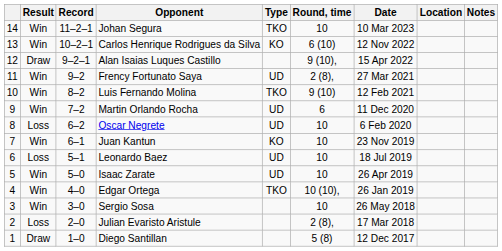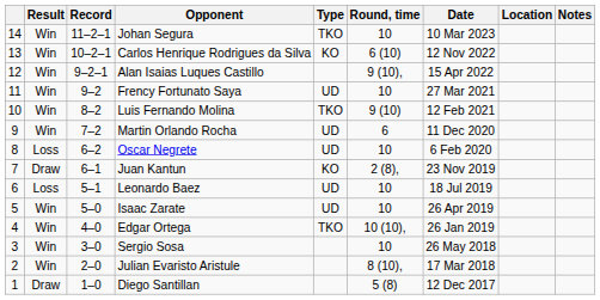 <table class="wikitable" style="text-align:center; font-size:95%">
 <tr>
 <th></th>
 <th>Result</th>
 <th>Record</th>
 <th>Opponent</th>
 <th>Type</th>
 <th>Round, time</th>
 <th>Date</th>
 <th>Location</th>
 <th>Notes</th>
 </tr>
 <tr>
 <td>14</td>
 <td>Win</td>
 <td>11–2–1</td>
 <td style="text-align:left;"> Johan Segura</td>
 <td>TKO</td>
 <td>10</td>
 <td>10 Mar 2023</td>
 <td style="text-align:left;"> </td>
 <td style="text-align:left;"></td>
 </tr>
 <tr>
 <td>13</td>
 <td>Win</td>
 <td>10–2–1</td>
 <td style="text-align:left;"> Carlos Henrique Rodrigues da Silva</td>
 <td>KO</td>
 <td>6 (10)</td>
 <td>12 Nov 2022</td>
 <td style="text-align:left;"> </td>
 <td style="text-align:left;"></td>
 </tr>
 <tr>
 <td>12</td>
-<td>Draw</td>
+<td>Win</td>
 <td>9–2–1</td>
 <td style="text-align:left;"> Alan Isaias Luques Castillo</td>
 <td></td>
 <td>9 (10), </td>
 <td>15 Apr 2022</td>
 <td style="text-align:left;"> </td>
 <td style="text-align:left;"></td>
 </tr>
 <tr>
 <td>11</td>
 <td>Win</td>
 <td>9–2</td>
 <td style="text-align:left;"> Frency Fortunato Saya</td>
 <td>UD</td>
-<td>2 (8), </td>
+<td>10</td>
 <td>27 Mar 2021</td>
 <td style="text-align:left;"> </td>
 <td style="text-align:left;"></td>
 </tr>
 <tr>
 <td>10</td>
 <td>Win</td>
 <td>8–2</td>
 <td style="text-align:left;"> Luis Fernando Molina</td>
 <td>TKO</td>
 <td>9 (10)</td>
 <td>12 Feb 2021</td>
 <td style="text-align:left;"> </td>
 <td style="text-align:left;"></td>
 </tr>
 <tr>
 <td>9</td>
 <td>Win</td>
 <td>7–2</td>
 <td style="text-align:left;"> Martin Orlando Rocha</td>
 <td>UD</td>
 <td>6</td>
 <td>11 Dec 2020</td>
 <td style="text-align:left;"> </td>
 <td></td>
 </tr>
 <tr>
 <td>8</td>
 <td>Loss</td>
 <td>6–2</td>
 <td style="text-align:left;"> <a href='#'>Oscar Negrete</a></td>
 <td>UD</td>
 <td>10</td>
 <td>6 Feb 2020</td>
 <td style="text-align:left;"> </td>
 <td style="text-align:left;"></td>
 </tr>
 <tr>
 <td>7</td>
-<td>Win</td>
+<td>Draw</td>
 <td>6–1</td>
 <td style="text-align:left;"> Juan Kantun</td>
 <td>KO</td>
-<td>10</td>
+<td>2 (8), </td>
 <td>23 Nov 2019</td>
 <td style="text-align:left;"> </td>
 <td style="text-align:left;"></td>
 </tr>
 <tr>
 <td>6</td>
 <td>Loss</td>
 <td>5–1</td>
 <td style="text-align:left;"> Leonardo Baez</td>
 <td>UD</td>
 <td>10</td>
 <td>18 Jul 2019</td>
 <td style="text-align:left;"> </td>
 <td style="text-align:left;"></td>
 </tr>
 <tr>
 <td>5</td>
 <td>Win</td>
 <td>5–0</td>
 <td style="text-align:left;"> Isaac Zarate</td>
 <td>UD</td>
 <td>10</td>
 <td>26 Apr 2019</td>
 <td style="text-align:left;"> </td>
 <td style="text-align:left;"></td>
 </tr>
 <tr>
 <td>4</td>
 <td>Win</td>
 <td>4–0</td>
 <td style="text-align:left;"> Edgar Ortega</td>
 <td>TKO</td>
 <td>10 (10), </td>
 <td>26 Jan 2019</td>
 <td style="text-align:left;"> </td>
 <td style="text-align:left;"></td>
 </tr>
 <tr>
 <td>3</td>
 <td>Win</td>
 <td>3–0</td>
 <td style="text-align:left;"> Sergio Sosa</td>
 <td></td>
 <td>10</td>
 <td>26 May 2018</td>
 <td style="text-align:left;"> </td>
 <td style="text-align:left;"></td>
 </tr>
 <tr>
 <td>2</td>
-<td>Loss</td>
+<td>Win</td>
 <td>2–0</td>
 <td style="text-align:left;"> Julian Evaristo Aristule</td>
 <td></td>
-<td>2 (8), </td>
+<td>8 (10), </td>
 <td>17 Mar 2018</td>
 <td style="text-align:left;"> </td>
 <td style="text-align:left;"></td>
 </tr>
 <tr>
 <td>1</td>
 <td>Draw</td>
 <td>1–0</td>
 <td style="text-align:left;"> Diego Santillan</td>
 <td></td>
 <td>5 (8)</td>
 <td>12 Dec 2017</td>
 <td style="text-align:left;"> </td>
 <td style="text-align:left;"></td>
 </tr>
 </table>
